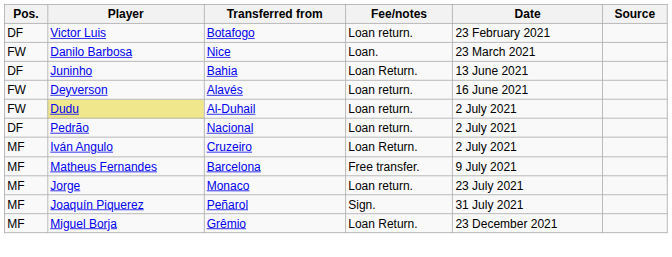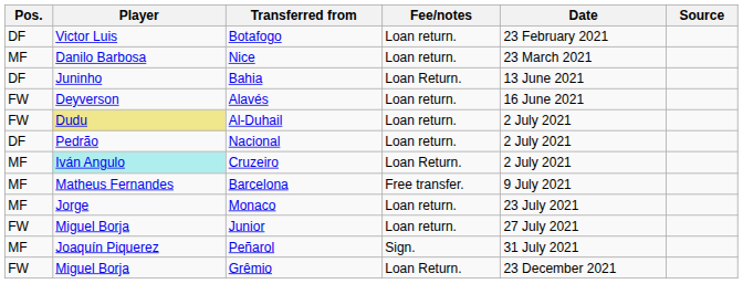 <table class="wikitable sortable" style="width:95%; text-align:center; font-size:95%; text-align:left;">
 <tr>
 <th><strong>Pos.</strong></th>
 <th><strong>Player</strong></th>
 <th><strong>Transferred from</strong></th>
 <th><strong>Fee/notes</strong></th>
 <th><strong>Date</strong></th>
 <th><strong>Source</strong></th>
 </tr>
 <tr>
 <td>DF</td>
 <td> <a href='#'>Victor Luis</a></td>
 <td> <a href='#'>Botafogo</a></td>
 <td>Loan return.</td>
 <td>23 February 2021</td>
 <td align=center></td>
 </tr>
 <tr>
-<td>FW</td>
+<td>MF</td>
 <td> <a href='#'>Danilo Barbosa</a></td>
 <td> <a href='#'>Nice</a></td>
-<td>Loan.</td>
+<td>Loan return.</td>
 <td>23 March 2021</td>
 <td align=center></td>
 </tr>
 <tr>
 <td>DF</td>
 <td> <a href='#'>Juninho</a></td>
 <td> <a href='#'>Bahia</a></td>
 <td>Loan Return.</td>
 <td>13 June 2021</td>
 </tr>
 <tr>
 <td>FW</td>
 <td> <a href='#'>Deyverson</a></td>
 <td> <a href='#'>Alavés</a></td>
 <td>Loan return.</td>
 <td>16 June 2021</td>
 <td align=center></td>
 </tr>
 <tr>
 <td>FW</td>
 <td style="background: khaki;"> <a href='#'>Dudu</a></td>
 <td> <a href='#'>Al-Duhail</a></td>
 <td>Loan return.</td>
 <td>2 July 2021</td>
 <td align=center></td>
 </tr>
 <tr>
 <td>DF</td>
 <td> <a href='#'>Pedrão</a></td>
 <td> <a href='#'>Nacional</a></td>
 <td>Loan return.</td>
 <td>2 July 2021</td>
 <td align=center></td>
 </tr>
 <tr>
 <td>MF</td>
-<td> <a href='#'>Iván Angulo</a></td>
+<td style="background: paleturquoise;"> <a href='#'>Iván Angulo</a></td>
 <td> <a href='#'>Cruzeiro</a></td>
 <td>Loan Return.</td>
 <td>2 July 2021</td>
 </tr>
 <tr>
 <td>MF</td>
 <td> <a href='#'>Matheus Fernandes</a></td>
 <td> <a href='#'>Barcelona</a></td>
 <td>Free transfer.</td>
 <td>9 July 2021</td>
 <td align=center></td>
 </tr>
 <tr>
 <td>MF</td>
 <td> <a href='#'>Jorge</a></td>
 <td> <a href='#'>Monaco</a></td>
 <td>Loan return.</td>
 <td>23 July 2021</td>
 <td align=center></td>
 </tr>
 <tr>
+<td>FW</td>
+<td> <a href='#'>Miguel Borja</a></td>
+<td> <a href='#'>Junior</a></td>
+<td>Loan return.</td>
+<td>27 July 2021</td>
+<td align=center></td>
+</tr>
+<tr>
 <td>MF</td>
 <td> <a href='#'>Joaquín Piquerez</a></td>
 <td> <a href='#'>Peñarol</a></td>
 <td>Sign.</td>
 <td>31 July 2021</td>
 <td align=center></td>
 </tr>
 <tr>
-<td>MF</td>
+<td>FW</td>
 <td> <a href='#'>Miguel Borja</a></td>
 <td> <a href='#'>Grêmio</a></td>
 <td>Loan Return.</td>
 <td>23 December 2021</td>
 </tr>
 </table>
